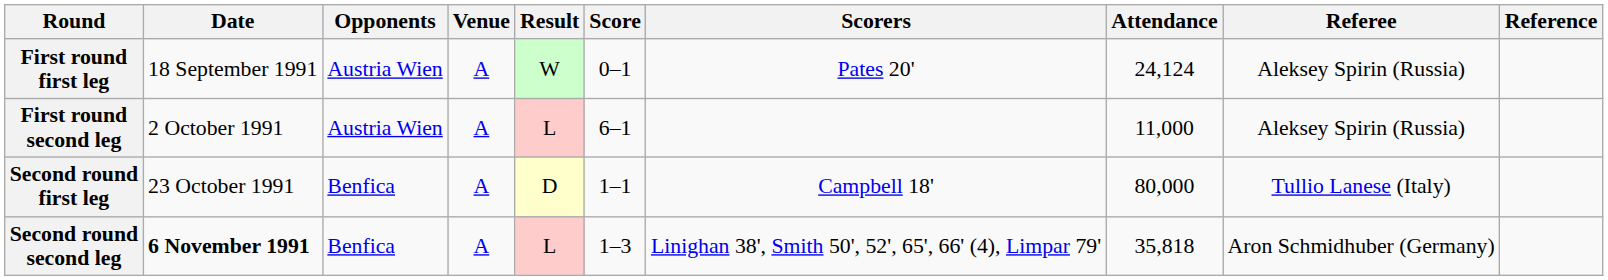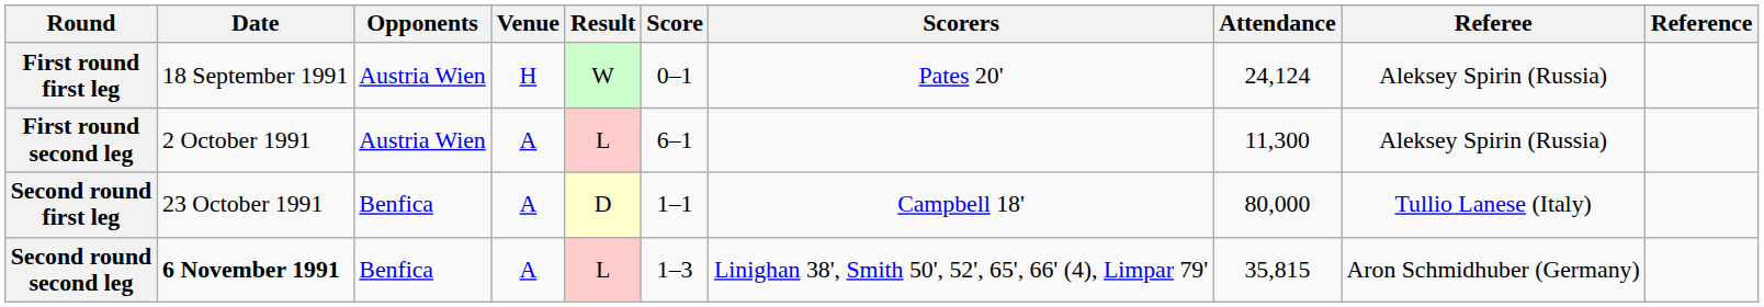 <table class="wikitable plainrowheaders" style="text-align:center">
 <tr>
 <th scope="col">Round</th>
 <th scope="col">Date</th>
 <th scope="col">Opponents</th>
 <th scope="col">Venue</th>
 <th scope="col">Result</th>
 <th scope="col">Score</th>
 <th scope="col">Scorers</th>
 <th scope="col">Attendance</th>
 <th scope="col">Referee</th>
 <th scope="col">Reference</th>
 </tr>
 <tr>
 <th scope="row">First round<br>first leg</th>
 <td align="left">18 September 1991</td>
 <td align="left"><a href='#'>Austria Wien</a></td>
-<td><a href='#'>A</a></td>
+<td><a href='#'>H</a></td>
 <td style="background:#cfc">W</td>
 <td>0–1</td>
 <td><a href='#'>Pates</a> 20'</td>
 <td>24,124</td>
 <td>Aleksey Spirin (Russia)</td>
 <td></td>
 </tr>
 <tr>
 <th scope="row">First round<br>second leg</th>
 <td align="left">2 October 1991</td>
 <td align="left"><a href='#'>Austria Wien</a></td>
 <td><a href='#'>A</a></td>
 <td style="background:#fcc">L</td>
 <td>6–1</td>
 <td></td>
-<td>11,000</td>
+<td>11,300</td>
 <td>Aleksey Spirin (Russia)</td>
 <td></td>
 </tr>
 <tr>
 <th scope="row">Second round<br>first leg</th>
 <td align="left">23 October 1991</td>
 <td align="left"><a href='#'>Benfica</a></td>
 <td><a href='#'>A</a></td>
 <td style="background:#ffc">D</td>
 <td>1–1</td>
 <td><a href='#'>Campbell</a> 18'</td>
 <td>80,000</td>
 <td><a href='#'>Tullio Lanese</a> (Italy)</td>
 <td></td>
 </tr>
 <tr>
 <th scope="row">Second round<br>second leg</th>
 <td align="left"><strong>6 November 1991</strong></td>
 <td align="left"><a href='#'>Benfica</a></td>
 <td><a href='#'>A</a></td>
 <td style="background:#fcc">L</td>
 <td>1–3</td>
 <td><a href='#'>Linighan</a> 38', <a href='#'>Smith</a> 50', 52', 65', 66' (4), <a href='#'>Limpar</a> 79'</td>
-<td>35,818</td>
+<td>35,815</td>
 <td>Aron Schmidhuber (Germany)</td>
 <td></td>
 </tr>
 </table>
